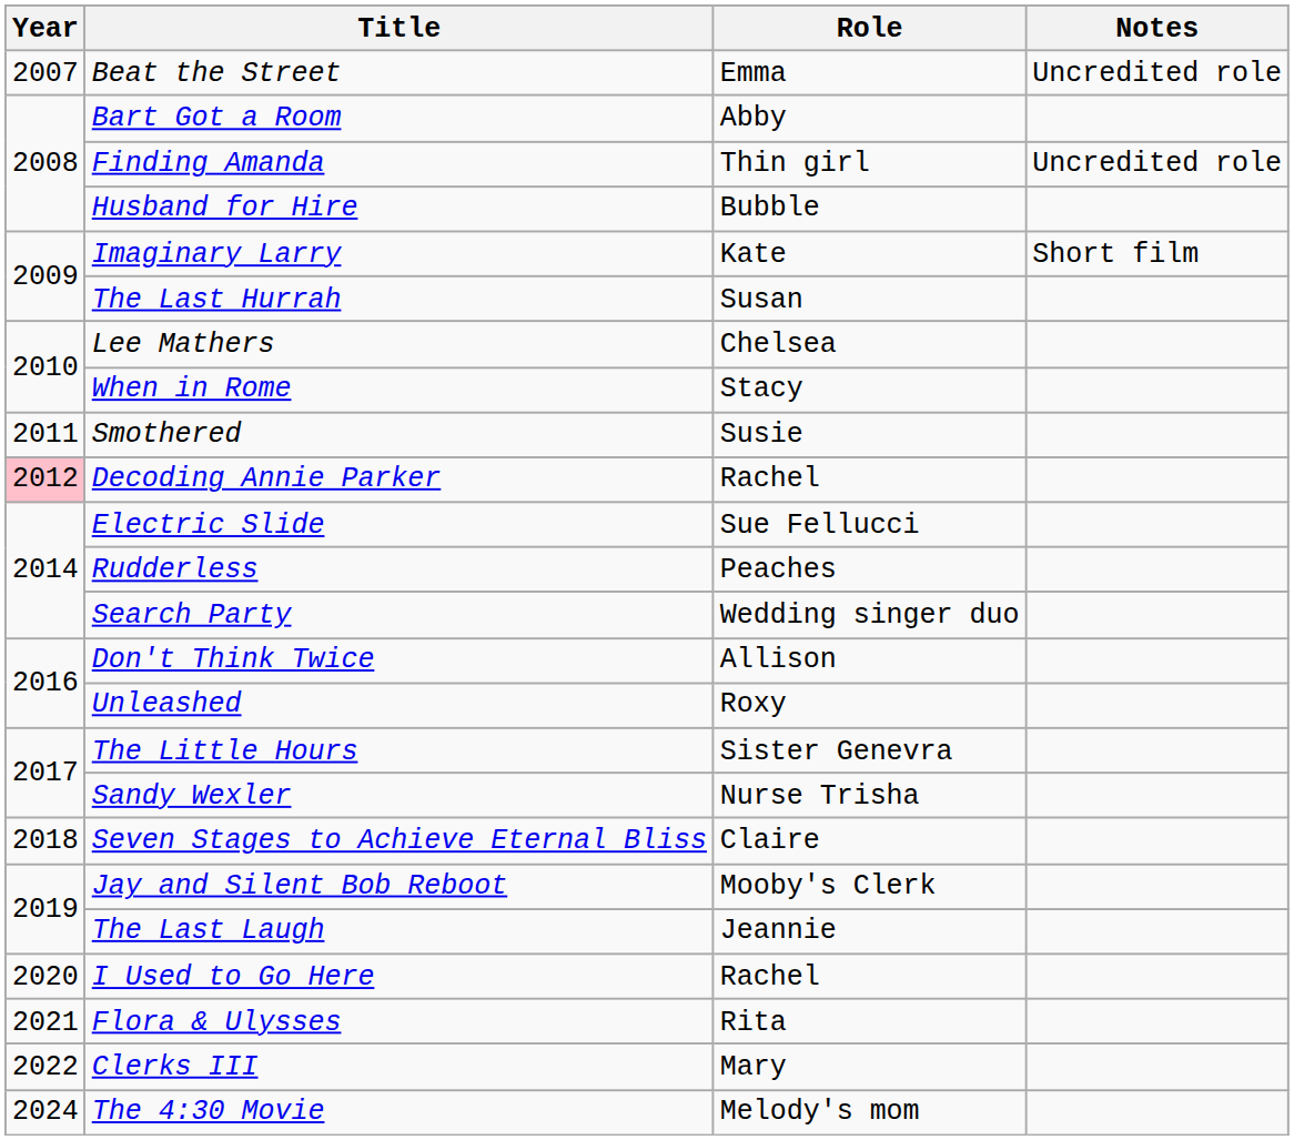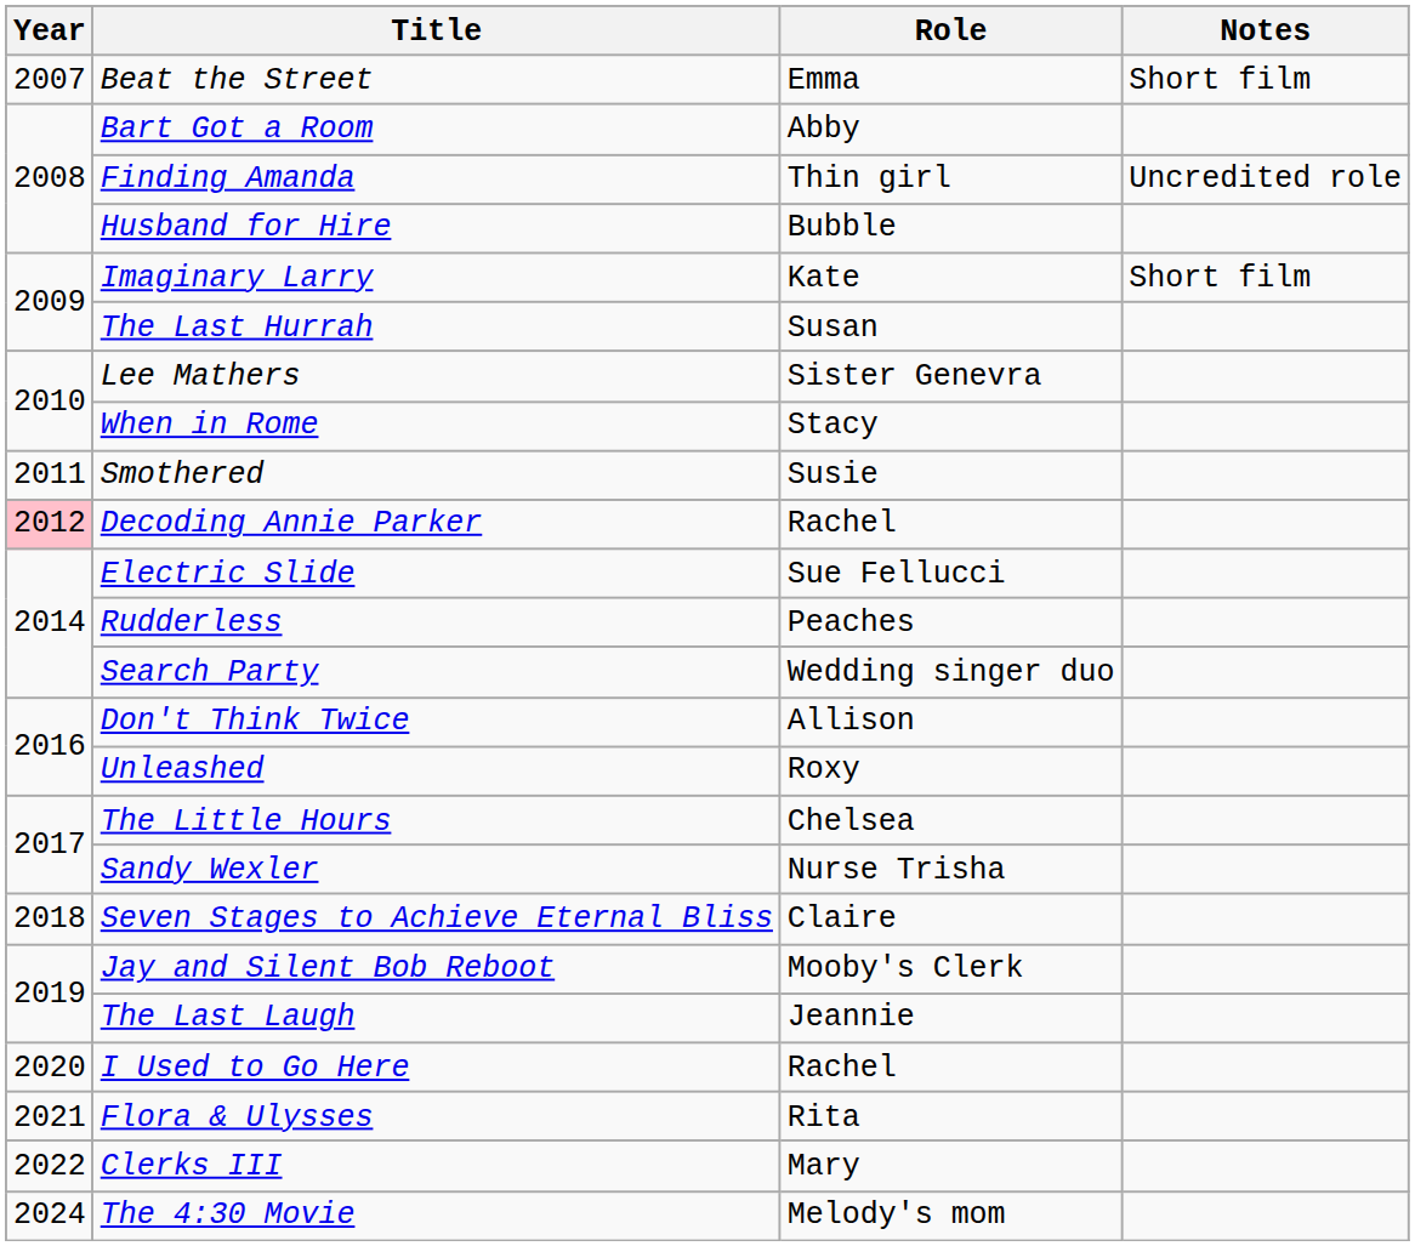 <table class="wikitable sortable">
 <tr>
 <th>Year</th>
 <th>Title</th>
 <th>Role</th>
 <th class="unsortable">Notes</th>
 </tr>
 <tr>
 <td>2007</td>
 <td><em>Beat the Street</em></td>
 <td>Emma</td>
-<td>Uncredited role</td>
+<td>Short film</td>
 </tr>
 <tr>
 <td rowspan="3">2008</td>
 <td><em><a href='#'>Bart Got a Room</a></em></td>
 <td>Abby</td>
 <td></td>
 </tr>
 <tr>
 <td><em><a href='#'>Finding Amanda</a></em></td>
 <td>Thin girl</td>
 <td>Uncredited role</td>
 </tr>
 <tr>
 <td><em><a href='#'>Husband for Hire</a></em></td>
 <td>Bubble</td>
 <td></td>
 </tr>
 <tr>
 <td rowspan="2">2009</td>
 <td><em><a href='#'>Imaginary Larry</a></em></td>
 <td>Kate</td>
 <td>Short film</td>
 </tr>
 <tr>
 <td data-sort-value="Last Hurrah, The"><em><a href='#'>The Last Hurrah</a></em></td>
 <td>Susan</td>
 <td></td>
 </tr>
 <tr>
 <td rowspan="2">2010</td>
 <td><em>Lee Mathers</em></td>
-<td>Chelsea</td>
+<td>Sister Genevra</td>
 <td></td>
 </tr>
 <tr>
 <td><em><a href='#'>When in Rome</a></em></td>
 <td>Stacy</td>
 <td></td>
 </tr>
 <tr>
 <td>2011</td>
 <td><em>Smothered</em></td>
 <td>Susie</td>
 <td></td>
 </tr>
 <tr>
 <td style="background: pink;">2012</td>
 <td><em><a href='#'>Decoding Annie Parker</a></em></td>
 <td>Rachel</td>
 <td></td>
 </tr>
 <tr>
 <td rowspan="3">2014</td>
 <td><em><a href='#'>Electric Slide</a></em></td>
 <td>Sue Fellucci</td>
 <td></td>
 </tr>
 <tr>
 <td><em><a href='#'>Rudderless</a></em></td>
 <td>Peaches</td>
 <td></td>
 </tr>
 <tr>
 <td><em><a href='#'>Search Party</a></em></td>
 <td>Wedding singer duo</td>
 <td></td>
 </tr>
 <tr>
 <td rowspan="2">2016</td>
 <td><em><a href='#'>Don't Think Twice</a></em></td>
 <td>Allison</td>
 <td></td>
 </tr>
 <tr>
 <td><em><a href='#'>Unleashed</a></em></td>
 <td>Roxy</td>
 <td></td>
 </tr>
 <tr>
 <td rowspan="2">2017</td>
 <td data-sort-value="Little Hours, The"><em><a href='#'>The Little Hours</a></em></td>
-<td>Sister Genevra</td>
+<td>Chelsea</td>
 <td></td>
 </tr>
 <tr>
 <td><em><a href='#'>Sandy Wexler</a></em></td>
 <td>Nurse Trisha</td>
 <td></td>
 </tr>
 <tr>
 <td>2018</td>
 <td><em><a href='#'>Seven Stages to Achieve Eternal Bliss</a></em></td>
 <td>Claire</td>
 <td></td>
 </tr>
 <tr>
 <td rowspan="2">2019</td>
 <td><em><a href='#'>Jay and Silent Bob Reboot</a></em></td>
 <td>Mooby's Clerk</td>
 <td></td>
 </tr>
 <tr>
 <td data-sort-value="Last Laugh, The"><em><a href='#'>The Last Laugh</a></em></td>
 <td>Jeannie</td>
 <td></td>
 </tr>
 <tr>
 <td>2020</td>
 <td><em><a href='#'>I Used to Go Here</a></em></td>
 <td>Rachel</td>
 <td></td>
 </tr>
 <tr>
 <td>2021</td>
 <td><em><a href='#'>Flora & Ulysses</a></em></td>
 <td>Rita</td>
 <td></td>
 </tr>
 <tr>
 <td>2022</td>
 <td><em><a href='#'>Clerks III</a></em></td>
 <td>Mary</td>
 <td></td>
 </tr>
 <tr>
 <td>2024</td>
 <td><em><a href='#'>The 4:30 Movie</a></em></td>
 <td>Melody's mom</td>
 <td></td>
 </tr>
 </table>
